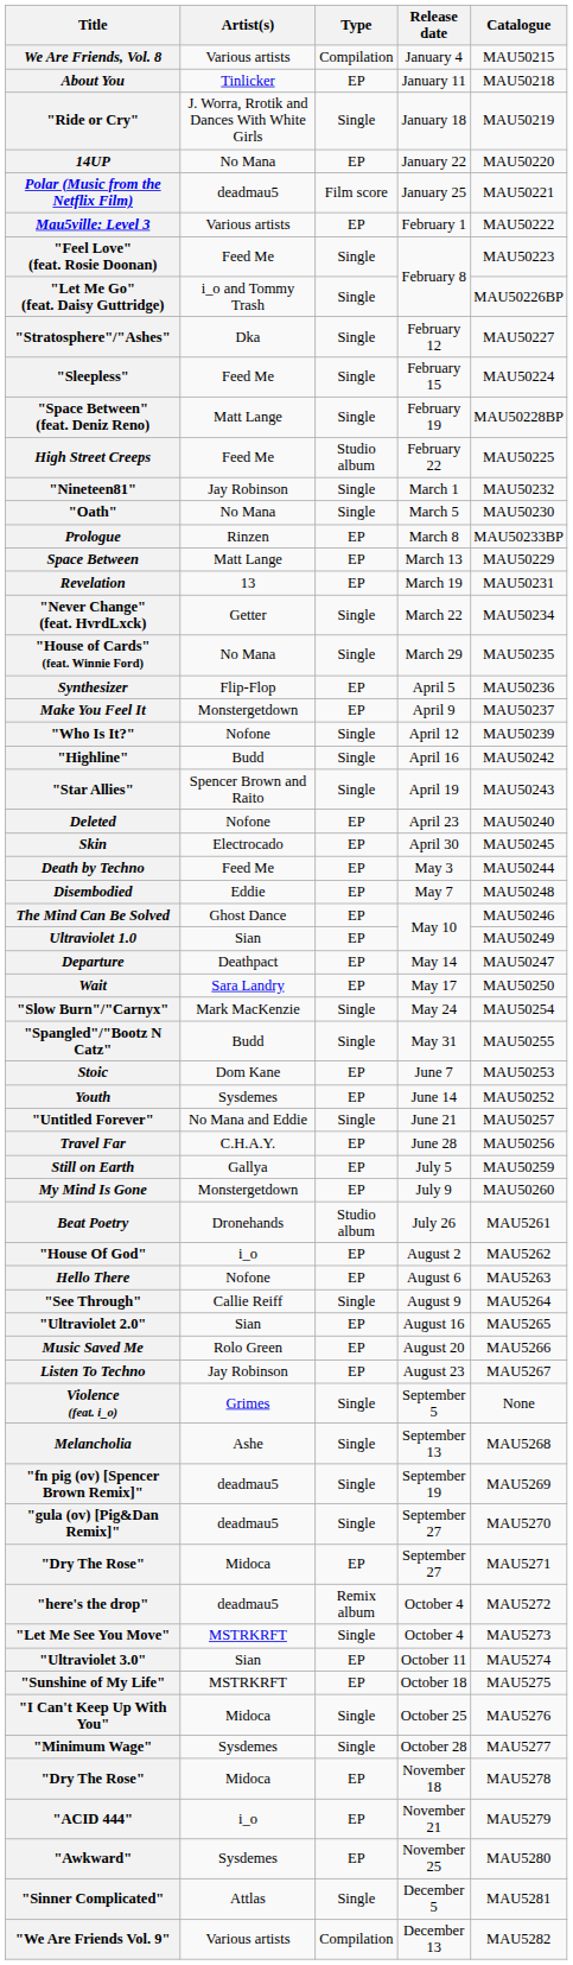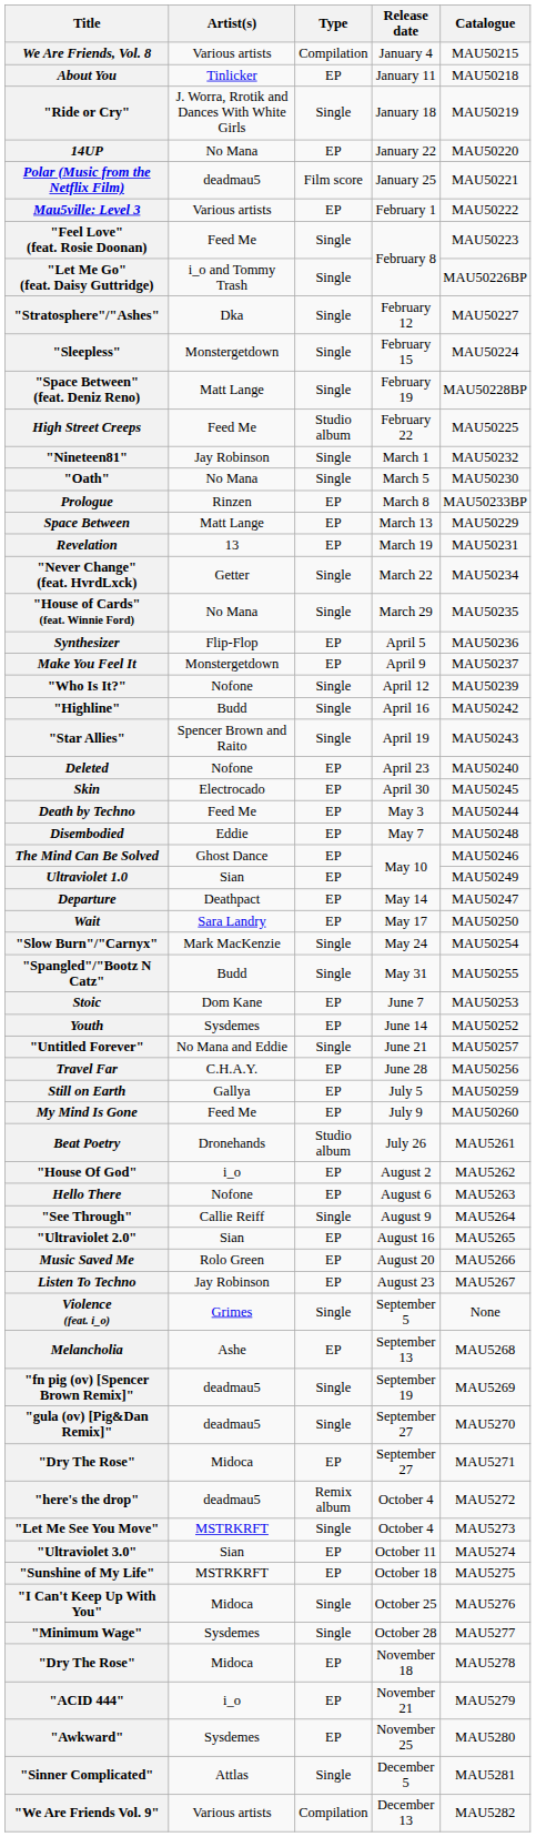 <table class="wikitable sortable plainrowheaders" style="text-align:center;">
 <tr>
 <th>Title</th>
 <th>Artist(s)</th>
 <th>Type</th>
 <th>Release date</th>
 <th>Catalogue</th>
 </tr>
 <tr>
 <th scope="row"><em>We Are Friends, Vol. 8</em></th>
 <td>Various artists</td>
 <td>Compilation</td>
 <td>January 4</td>
 <td>MAU50215</td>
 </tr>
 <tr>
 <th scope="row"><em>About You</em></th>
 <td><a href='#'>Tinlicker</a></td>
 <td>EP</td>
 <td>January 11</td>
 <td>MAU50218</td>
 </tr>
 <tr>
 <th scope="row">"Ride or Cry"</th>
 <td>J. Worra, Rrotik and Dances With White Girls</td>
 <td>Single</td>
 <td>January 18</td>
 <td>MAU50219</td>
 </tr>
 <tr>
 <th scope="row"><em>14UP</em></th>
 <td>No Mana</td>
 <td>EP</td>
 <td>January 22</td>
 <td>MAU50220</td>
 </tr>
 <tr>
 <th scope="row"><em><a href='#'>Polar (Music from the Netflix Film)</a></em></th>
 <td>deadmau5</td>
 <td>Film score</td>
 <td>January 25</td>
 <td>MAU50221</td>
 </tr>
 <tr>
 <th scope="row"><em><a href='#'>Mau5ville: Level 3</a></em></th>
 <td>Various artists</td>
 <td>EP</td>
 <td>February 1</td>
 <td>MAU50222</td>
 </tr>
 <tr>
 <th scope="row">"Feel Love"<br>(feat. Rosie Doonan)</th>
 <td>Feed Me</td>
 <td>Single</td>
 <td rowspan="2">February 8</td>
 <td>MAU50223</td>
 </tr>
 <tr>
 <th scope="row">"Let Me Go"<br>(feat. Daisy Guttridge)</th>
 <td>i_o and Tommy Trash</td>
 <td>Single</td>
 <td>MAU50226BP</td>
 </tr>
 <tr>
 <th scope="row">"Stratosphere"/"Ashes"</th>
 <td>Dka</td>
 <td>Single</td>
 <td>February 12</td>
 <td>MAU50227</td>
 </tr>
 <tr>
 <th scope="row">"Sleepless"</th>
-<td>Feed Me</td>
+<td>Monstergetdown</td>
 <td>Single</td>
 <td>February 15</td>
 <td>MAU50224</td>
 </tr>
 <tr>
 <th scope="row">"Space Between"<br>(feat. Deniz Reno)</th>
 <td>Matt Lange</td>
 <td>Single</td>
 <td>February 19</td>
 <td>MAU50228BP</td>
 </tr>
 <tr>
 <th scope="row"><em>High Street Creeps</em></th>
 <td>Feed Me</td>
 <td>Studio album</td>
 <td>February 22</td>
 <td>MAU50225</td>
 </tr>
 <tr>
 <th scope="row">"Nineteen81"</th>
 <td>Jay Robinson</td>
 <td>Single</td>
 <td>March 1</td>
 <td>MAU50232</td>
 </tr>
 <tr>
 <th scope="row">"Oath"</th>
 <td>No Mana</td>
 <td>Single</td>
 <td>March 5</td>
 <td>MAU50230</td>
 </tr>
 <tr>
 <th scope="row"><em>Prologue</em></th>
 <td>Rinzen</td>
 <td>EP</td>
 <td>March 8</td>
 <td>MAU50233BP</td>
 </tr>
 <tr>
 <th Scope="row"><em>Space Between</em></th>
 <td>Matt Lange</td>
 <td>EP</td>
 <td>March 13</td>
 <td>MAU50229</td>
 </tr>
 <tr>
 <th scope="row"><em>Revelation</em></th>
 <td>13</td>
 <td>EP</td>
 <td>March 19</td>
 <td>MAU50231</td>
 </tr>
 <tr>
 <th scope="row">"Never Change"<br>(feat. HvrdLxck)</th>
 <td>Getter</td>
 <td>Single</td>
 <td>March 22</td>
 <td>MAU50234</td>
 </tr>
 <tr>
 <th scope="row">"House of Cards" <br><small>(feat. Winnie Ford)</small></th>
 <td>No Mana</td>
 <td>Single</td>
 <td>March 29</td>
 <td>MAU50235</td>
 </tr>
 <tr>
 <th scope="row"><em>Synthesizer</em></th>
 <td>Flip-Flop</td>
 <td>EP</td>
 <td>April 5</td>
 <td>MAU50236</td>
 </tr>
 <tr>
 <th scope="row"><em>Make You Feel It</em></th>
 <td>Monstergetdown</td>
 <td>EP</td>
 <td>April 9</td>
 <td>MAU50237</td>
 </tr>
 <tr>
 <th scope="row">"Who Is It?"</th>
 <td>Nofone</td>
 <td>Single</td>
 <td>April 12</td>
 <td>MAU50239</td>
 </tr>
 <tr>
 <th scope="row">"Highline"</th>
 <td>Budd</td>
 <td>Single</td>
 <td>April 16</td>
 <td>MAU50242</td>
 </tr>
 <tr>
 <th scope="row">"Star Allies"</th>
 <td>Spencer Brown and Raito</td>
 <td>Single</td>
 <td>April 19</td>
 <td>MAU50243</td>
 </tr>
 <tr>
 <th scope="row"><em>Deleted</em></th>
 <td>Nofone</td>
 <td>EP</td>
 <td>April 23</td>
 <td>MAU50240</td>
 </tr>
 <tr>
 <th scope="row"><em>Skin</em></th>
 <td>Electrocado</td>
 <td>EP</td>
 <td>April 30</td>
 <td>MAU50245</td>
 </tr>
 <tr>
 <th scope="row"><em>Death by Techno</em></th>
 <td>Feed Me</td>
 <td>EP</td>
 <td>May 3</td>
 <td>MAU50244</td>
 </tr>
 <tr>
 <th scope="row"><em>Disembodied</em></th>
 <td>Eddie</td>
 <td>EP</td>
 <td>May 7</td>
 <td>MAU50248</td>
 </tr>
 <tr>
 <th scope="row"><em>The Mind Can Be Solved</em></th>
 <td>Ghost Dance</td>
 <td>EP</td>
 <td rowspan="2">May 10</td>
 <td>MAU50246</td>
 </tr>
 <tr>
 <th scope="row"><em>Ultraviolet 1.0</em></th>
 <td>Sian</td>
 <td>EP</td>
 <td>MAU50249</td>
 </tr>
 <tr>
 <th scope="row"><em>Departure</em></th>
 <td>Deathpact</td>
 <td>EP</td>
 <td>May 14</td>
 <td>MAU50247</td>
 </tr>
 <tr>
 <th scope="row"><em>Wait</em></th>
 <td><a href='#'>Sara Landry</a></td>
 <td>EP</td>
 <td>May 17</td>
 <td>MAU50250</td>
 </tr>
 <tr>
 <th scope="row">"Slow Burn"/"Carnyx"</th>
 <td>Mark MacKenzie</td>
 <td>Single</td>
 <td>May 24</td>
 <td>MAU50254</td>
 </tr>
 <tr>
 <th scope="row">"Spangled"/"Bootz N Catz"</th>
 <td>Budd</td>
 <td>Single</td>
 <td>May 31</td>
 <td>MAU50255</td>
 </tr>
 <tr>
 <th scope="row"><em>Stoic</em></th>
 <td>Dom Kane</td>
 <td>EP</td>
 <td>June 7</td>
 <td>MAU50253</td>
 </tr>
 <tr>
 <th scope="row"><em>Youth</em></th>
 <td>Sysdemes</td>
 <td>EP</td>
 <td>June 14</td>
 <td>MAU50252</td>
 </tr>
 <tr>
 <th scope="row">"Untitled Forever"</th>
 <td>No Mana and Eddie</td>
 <td>Single</td>
 <td>June 21</td>
 <td>MAU50257</td>
 </tr>
 <tr>
 <th scope="row"><em>Travel Far</em></th>
 <td>C.H.A.Y.</td>
 <td>EP</td>
 <td>June 28</td>
 <td>MAU50256</td>
 </tr>
 <tr>
 <th scope="row"><em>Still on Earth</em></th>
 <td>Gallya</td>
 <td>EP</td>
 <td>July 5</td>
 <td>MAU50259</td>
 </tr>
 <tr>
 <th scope="row"><em>My Mind Is Gone</em></th>
-<td>Monstergetdown</td>
+<td>Feed Me</td>
 <td>EP</td>
 <td>July 9</td>
 <td>MAU50260</td>
 </tr>
 <tr>
 <th scope="row"><em>Beat Poetry</em></th>
 <td>Dronehands</td>
 <td>Studio album</td>
 <td>July 26</td>
 <td>MAU5261</td>
 </tr>
 <tr>
 <th scope="row">"House Of God"</th>
 <td>i_o</td>
 <td>EP</td>
 <td>August 2</td>
 <td>MAU5262</td>
 </tr>
 <tr>
 <th scope="row"><em>Hello There</em></th>
 <td>Nofone</td>
 <td>EP</td>
 <td>August 6</td>
 <td>MAU5263</td>
 </tr>
 <tr>
 <th scope="row">"See Through"</th>
 <td>Callie Reiff</td>
 <td>Single</td>
 <td>August 9</td>
 <td>MAU5264</td>
 </tr>
 <tr>
 <th scope="row">"Ultraviolet 2.0"</th>
 <td>Sian</td>
 <td>EP</td>
 <td>August 16</td>
 <td>MAU5265</td>
 </tr>
 <tr>
 <th scope="row"><em>Music Saved Me</em></th>
 <td>Rolo Green</td>
 <td>EP</td>
 <td>August 20</td>
 <td>MAU5266</td>
 </tr>
 <tr>
 <th scope="row"><em>Listen To Techno</em></th>
 <td>Jay Robinson</td>
 <td>EP</td>
 <td>August 23</td>
 <td>MAU5267</td>
 </tr>
 <tr>
 <th scope="row"><em>Violence <br><small>(feat. i_o)</small></em></th>
 <td><a href='#'>Grimes</a></td>
 <td>Single</td>
 <td>September 5</td>
 <td>None</td>
 </tr>
 <tr>
 <th scope="row"><em>Melancholia</em></th>
 <td>Ashe</td>
-<td>Single</td>
+<td>EP</td>
 <td>September 13</td>
 <td>MAU5268</td>
 </tr>
 <tr>
 <th scope="row">"fn pig (ov) [Spencer Brown Remix]"</th>
 <td>deadmau5</td>
 <td>Single</td>
 <td>September 19</td>
 <td>MAU5269</td>
 </tr>
 <tr>
 <th scope="row">"gula (ov) [Pig&Dan Remix]"</th>
 <td>deadmau5</td>
 <td>Single</td>
 <td>September 27</td>
 <td>MAU5270</td>
 </tr>
 <tr>
 <th scope="row">"Dry The Rose"</th>
 <td>Midoca</td>
 <td>EP</td>
 <td>September 27</td>
 <td>MAU5271</td>
 </tr>
 <tr>
 <th scope="row">"here's the drop" </th>
 <td>deadmau5</td>
 <td>Remix album</td>
 <td>October 4</td>
 <td>MAU5272</td>
 </tr>
 <tr>
 <th scope="row">"Let Me See You Move" </th>
 <td><a href='#'>MSTRKRFT</a></td>
 <td>Single</td>
 <td>October 4</td>
 <td>MAU5273</td>
 </tr>
 <tr>
 <th scope="row">"Ultraviolet 3.0" </th>
 <td>Sian</td>
 <td>EP</td>
 <td>October 11</td>
 <td>MAU5274</td>
 </tr>
 <tr>
 <th scope="row">"Sunshine of My Life" </th>
 <td>MSTRKRFT</td>
 <td>EP</td>
 <td>October 18</td>
 <td>MAU5275</td>
 </tr>
 <tr>
 <th scope="row">"I Can't Keep Up With You" </th>
 <td>Midoca</td>
 <td>Single</td>
 <td>October 25</td>
 <td>MAU5276</td>
 </tr>
 <tr>
 <th scope="row">"Minimum Wage" </th>
 <td>Sysdemes</td>
 <td>Single</td>
 <td>October 28</td>
 <td>MAU5277</td>
 </tr>
 <tr>
 <th scope="row">"Dry The Rose" </th>
 <td>Midoca</td>
 <td>EP</td>
 <td>November 18</td>
 <td>MAU5278</td>
 </tr>
 <tr>
 <th scope="row">"ACID 444" </th>
 <td>i_o</td>
 <td>EP</td>
 <td>November 21</td>
 <td>MAU5279</td>
 </tr>
 <tr>
 <th scope="row">"Awkward" </th>
 <td>Sysdemes</td>
 <td>EP</td>
 <td>November 25</td>
 <td>MAU5280</td>
 </tr>
 <tr>
 <th scope="row">"Sinner Complicated" </th>
 <td>Attlas</td>
 <td>Single</td>
 <td>December 5</td>
 <td>MAU5281</td>
 </tr>
 <tr>
 <th scope="row">"We Are Friends Vol. 9" </th>
 <td>Various artists</td>
 <td>Compilation</td>
 <td>December 13</td>
 <td>MAU5282</td>
 </tr>
 </table>
